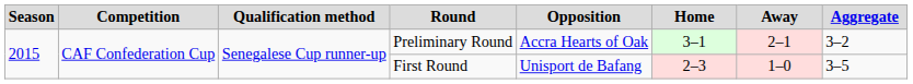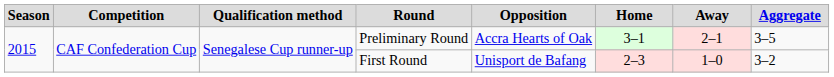 <table class="sortable plainrowheaders wikitable">
 <tr>
 <th style="background:#DCDCDC">Season</th>
 <th style="background:#DCDCDC">Competition</th>
 <th style="background:#DCDCDC">Qualification method</th>
 <th style="background:#DCDCDC">Round</th>
 <th style="background:#DCDCDC">Opposition</th>
 <th width="80" style="background:#DCDCDC">Home</th>
 <th width="80" style="background:#DCDCDC">Away</th>
 <th width="80" style="background:#DCDCDC"><a href='#'>Aggregate</a></th>
 </tr>
 <tr>
 <td rowspan=2><a href='#'>2015</a></td>
 <td rowspan=2><a href='#'>CAF Confederation Cup</a></td>
 <td rowspan=2><a href='#'>Senegalese Cup runner-up</a></td>
 <td align=left>Preliminary Round</td>
 <td align=left> <a href='#'>Accra Hearts of Oak</a></td>
 <td style="background:#dfd; text-align:center">3–1</td>
 <td style="background:#fdd; text-align:center">2–1</td>
-<td>3–2</td>
+<td>3–5</td>
 </tr>
 <tr>
 <td align=left>First Round</td>
 <td align=left> <a href='#'>Unisport de Bafang</a></td>
 <td style="background:#fdd; text-align:center">2–3</td>
 <td style="background:#fdd; text-align:center">1–0</td>
-<td>3–5</td>
+<td>3–2</td>
 </tr>
 </table>
